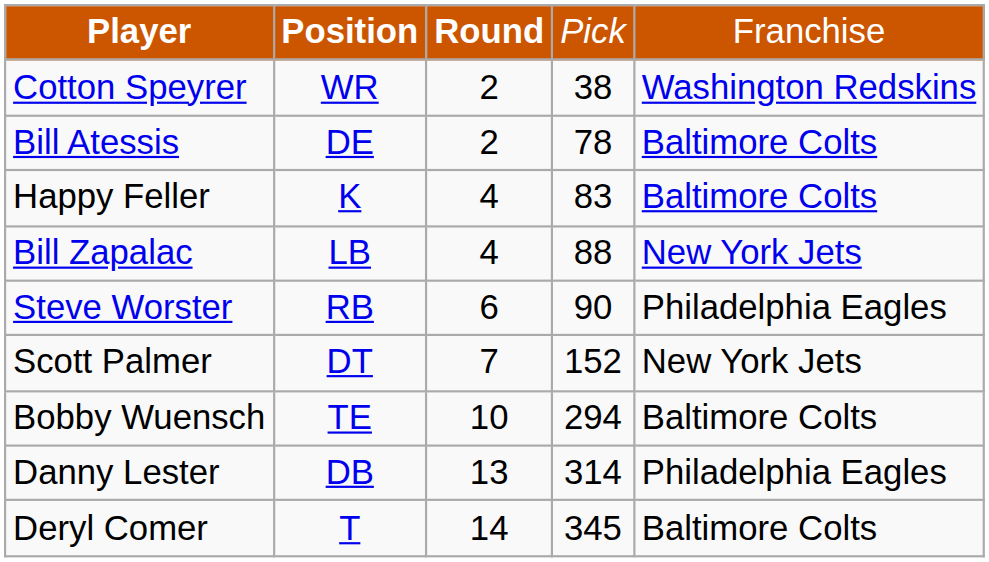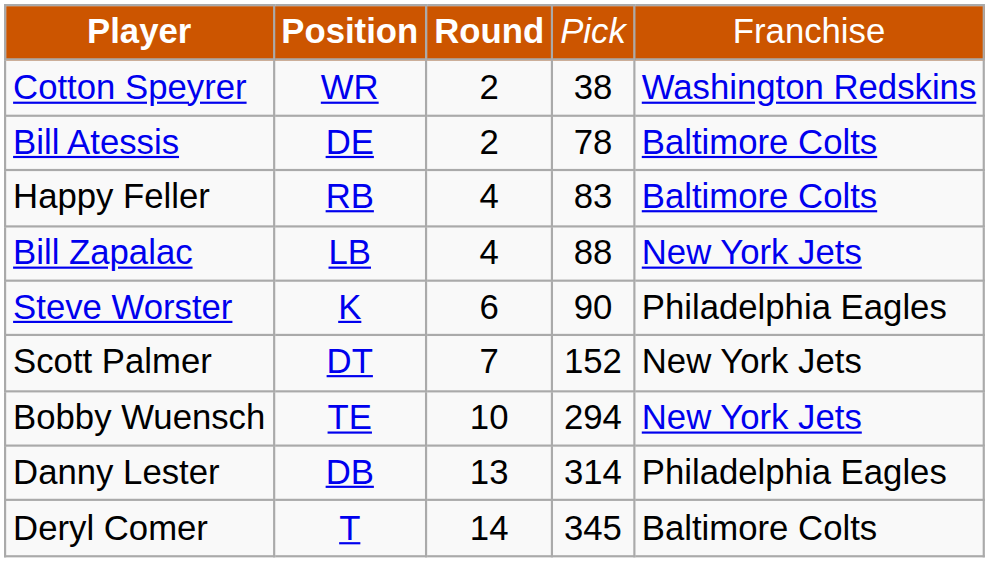 <table class=wikitable style="text-align:center">
 <tr style="background:#CC5500;color:#FFFFFF;">
 <td><strong>Player</strong></td>
 <td><strong>Position</strong></td>
 <td><strong>Round</strong></td>
 <td><em>Pick<strong></td>
 <td></strong>Franchise<strong></td>
 </tr>
 <tr>
 <td align=left><a href='#'>Cotton Speyrer</a></td>
 <td><a href='#'>WR</a></td>
 <td>2</td>
 <td>38</td>
 <td align=left><a href='#'>Washington Redskins</a></td>
 </tr>
 <tr>
 <td align=left><a href='#'>Bill Atessis</a></td>
 <td><a href='#'>DE</a></td>
 <td>2</td>
 <td>78</td>
 <td align=left><a href='#'>Baltimore Colts</a></td>
 </tr>
 <tr>
 <td align=left>Happy Feller</td>
-<td><a href='#'>K</a></td>
+<td><a href='#'>RB</a></td>
 <td>4</td>
 <td>83</td>
 <td align=left><a href='#'>Baltimore Colts</a></td>
 </tr>
 <tr>
 <td align=left><a href='#'>Bill Zapalac</a></td>
 <td><a href='#'>LB</a></td>
 <td>4</td>
 <td>88</td>
 <td align=left><a href='#'>New York Jets</a></td>
 </tr>
 <tr>
 <td align=left><a href='#'>Steve Worster</a></td>
-<td><a href='#'>RB</a></td>
+<td><a href='#'>K</a></td>
 <td>6</td>
 <td>90</td>
 <td align=left>Philadelphia Eagles</td>
 </tr>
 <tr>
 <td align=left>Scott Palmer</td>
 <td><a href='#'>DT</a></td>
 <td>7</td>
 <td>152</td>
 <td align=left>New York Jets</td>
 </tr>
 <tr>
 <td align=left>Bobby Wuensch</td>
 <td><a href='#'>TE</a></td>
 <td>10</td>
 <td>294</td>
-<td align=left>Baltimore Colts</td>
+<td align=left><a href='#'>New York Jets</a></td>
 </tr>
 <tr>
 <td align=left>Danny Lester</td>
 <td><a href='#'>DB</a></td>
 <td>13</td>
 <td>314</td>
 <td align=left>Philadelphia Eagles</td>
 </tr>
 <tr>
 <td align=left>Deryl Comer</td>
 <td><a href='#'>T</a></td>
 <td>14</td>
 <td>345</td>
 <td align=left>Baltimore Colts</td>
 </tr>
 </table>
